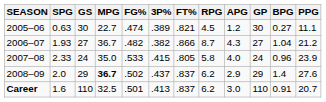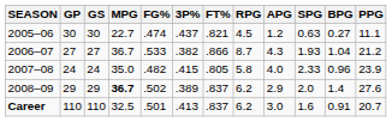 <table class="wikitable">
 <tr>
 <th>SEASON</th>
-<th>SPG</th>
+<th>GP</th>
 <th>GS</th>
 <th>MPG</th>
 <th>FG%</th>
 <th>3P%</th>
 <th>FT%</th>
 <th>RPG</th>
 <th>APG</th>
-<th>GP</th>
+<th>SPG</th>
 <th>BPG</th>
 <th>PPG</th>
 </tr>
 <tr>
 <td>2005–06</td>
-<td>0.63</td>
+<td>30</td>
 <td>30</td>
 <td>22.7</td>
 <td>.474</td>
-<td>.389</td>
+<td>.437</td>
 <td>.821</td>
 <td>4.5</td>
 <td>1.2</td>
-<td>30</td>
+<td>0.63</td>
 <td>0.27</td>
 <td>11.1</td>
 </tr>
 <tr>
 <td>2006–07</td>
-<td>1.93</td>
+<td>27</td>
 <td>27</td>
 <td>36.7</td>
-<td>.482</td>
+<td>.533</td>
 <td>.382</td>
 <td>.866</td>
 <td>8.7</td>
 <td>4.3</td>
-<td>27</td>
+<td>1.93</td>
 <td>1.04</td>
 <td>21.2</td>
 </tr>
 <tr>
 <td>2007–08</td>
-<td>2.33</td>
+<td>24</td>
 <td>24</td>
 <td>35.0</td>
-<td>.533</td>
+<td>.482</td>
 <td>.415</td>
 <td>.805</td>
 <td>5.8</td>
 <td>4.0</td>
-<td>24</td>
+<td>2.33</td>
 <td>0.96</td>
 <td>23.9</td>
 </tr>
 <tr>
 <td>2008–09</td>
-<td>2.0</td>
+<td>29</td>
 <td>29</td>
 <td><strong>36.7</strong></td>
 <td>.502</td>
-<td>.437</td>
+<td>.389</td>
 <td>.837</td>
 <td>6.2</td>
 <td>2.9</td>
-<td>29</td>
+<td>2.0</td>
 <td>1.4</td>
 <td>27.6</td>
 </tr>
 <tr>
 <td><strong>Career</strong></td>
-<td>1.6</td>
+<td>110</td>
 <td>110</td>
 <td>32.5</td>
 <td>.501</td>
 <td>.413</td>
 <td>.837</td>
 <td>6.2</td>
 <td>3.0</td>
-<td>110</td>
+<td>1.6</td>
 <td>0.91</td>
 <td>20.7</td>
 </tr>
 </table>
